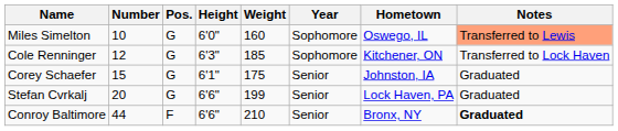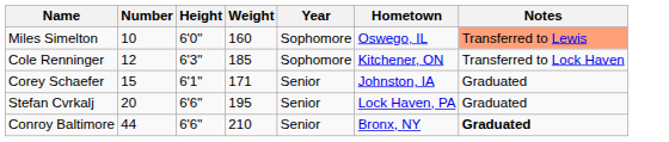 <table class="wikitable sortable" border="1">
 <tr>
 <th>Name</th>
 <th>Number</th>
-<th>Pos.</th>
 <th>Height</th>
 <th>Weight</th>
 <th>Year</th>
 <th>Hometown</th>
 <th class="unsortable">Notes</th>
 </tr>
 <tr>
 <td>Miles Simelton</td>
 <td>10</td>
-<td>G</td>
 <td>6'0"</td>
 <td>160</td>
 <td>Sophomore</td>
 <td><a href='#'>Oswego, IL</a></td>
 <td style="background: lightsalmon;">Transferred to <a href='#'>Lewis</a></td>
 </tr>
 <tr>
 <td>Cole Renninger</td>
 <td>12</td>
-<td>G</td>
 <td>6'3"</td>
 <td>185</td>
 <td>Sophomore</td>
 <td><a href='#'>Kitchener, ON</a></td>
 <td>Transferred to <a href='#'>Lock Haven</a></td>
 </tr>
 <tr>
 <td>Corey Schaefer</td>
 <td>15</td>
-<td>G</td>
 <td>6'1"</td>
-<td>175</td>
+<td>171</td>
 <td>Senior</td>
 <td><a href='#'>Johnston, IA</a></td>
 <td>Graduated</td>
 </tr>
 <tr>
 <td>Stefan Cvrkalj</td>
 <td>20</td>
-<td>G</td>
 <td>6'6"</td>
-<td>199</td>
+<td>195</td>
 <td>Senior</td>
 <td><a href='#'>Lock Haven, PA</a></td>
 <td>Graduated</td>
 </tr>
 <tr>
 <td>Conroy Baltimore</td>
 <td>44</td>
-<td>F</td>
 <td>6'6"</td>
 <td>210</td>
 <td>Senior</td>
 <td><a href='#'>Bronx, NY</a></td>
 <td><strong>Graduated</strong></td>
 </tr>
 </table>
